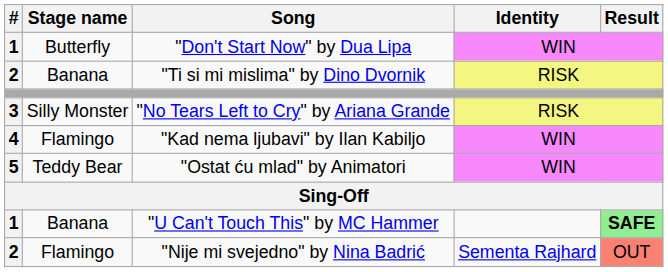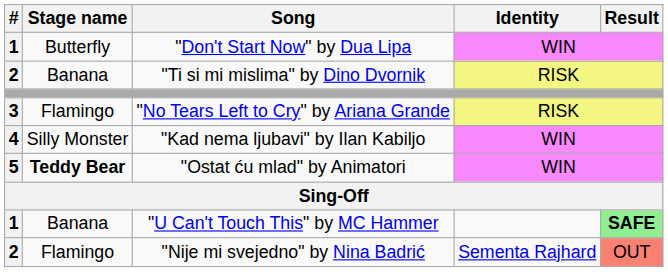 <table class="wikitable plainrowheaders" style="text-align: center;">
 <tr>
 <th>#</th>
 <th>Stage name</th>
 <th>Song</th>
 <th>Identity</th>
 <th>Result</th>
 </tr>
 <tr>
 <th>1</th>
 <td>Butterfly</td>
 <td>"<a href='#'>Don't Start Now</a>" by <a href='#'>Dua Lipa</a></td>
 <td colspan="2" bgcolor="F888FD">WIN</td>
 </tr>
 <tr>
 <th>2</th>
 <td>Banana</td>
 <td>"Ti si mi mislima" by <a href='#'>Dino Dvornik</a></td>
 <td colspan="2" bgcolor="F3F781">RISK</td>
 </tr>
 <tr>
 <th colspan="5" style="background:darkgrey"></th>
 </tr>
 <tr>
 <th>3</th>
-<td>Silly Monster</td>
+<td>Flamingo</td>
 <td>"<a href='#'>No Tears Left to Cry</a>" by <a href='#'>Ariana Grande</a></td>
 <td colspan="2" bgcolor="F3F781">RISK</td>
 </tr>
 <tr>
 <th>4</th>
-<td>Flamingo</td>
+<td>Silly Monster</td>
 <td>"Kad nema ljubavi" by Ilan Kabiljo</td>
 <td colspan="2" bgcolor="F888FD">WIN</td>
 </tr>
 <tr>
 <th>5</th>
-<td>Teddy Bear</td>
+<td><strong>Teddy Bear</strong></td>
 <td>"Ostat ću mlad" by Animatori</td>
 <td colspan="2" bgcolor="F888FD">WIN</td>
 </tr>
 <tr>
 <th colspan="5">Sing-Off</th>
 </tr>
 <tr>
 <th>1</th>
 <td>Banana</td>
 <td>"<a href='#'>U Can't Touch This</a>" by <a href='#'>MC Hammer</a></td>
 <td></td>
 <td bgcolor="lightgreen"><strong>SAFE</strong></td>
 </tr>
 <tr>
 <th>2</th>
 <td>Flamingo</td>
 <td>"Nije mi svejedno" by <a href='#'>Nina Badrić</a></td>
 <td><a href='#'>Sementa Rajhard</a></td>
 <td bgcolor="salmon">OUT</td>
 </tr>
 </table>
